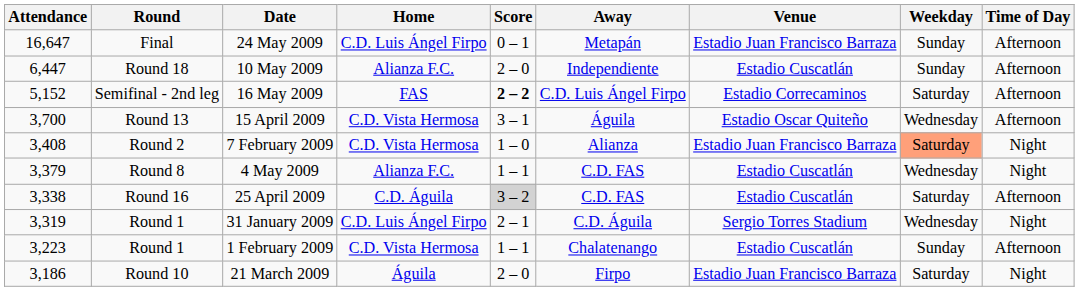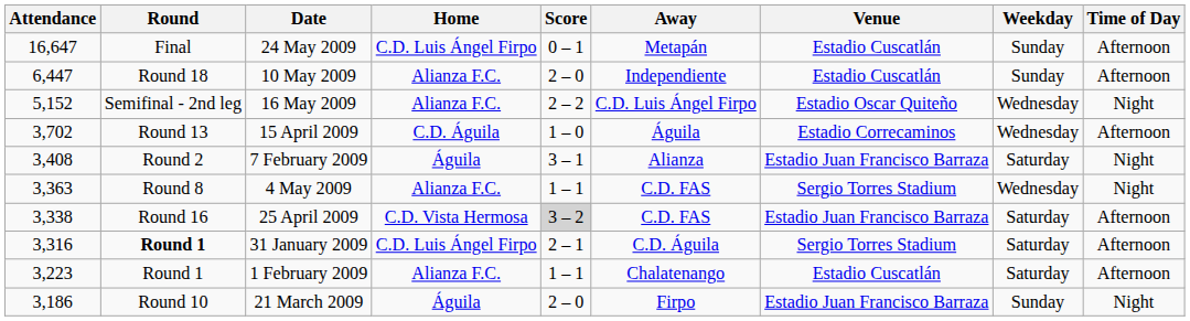 <table class="wikitable sortable" style="text-align:center;">
 <tr>
 <th>Attendance</th>
 <th>Round</th>
 <th>Date</th>
 <th>Home</th>
 <th>Score</th>
 <th>Away</th>
 <th>Venue</th>
 <th>Weekday</th>
 <th>Time of Day</th>
 </tr>
 <tr>
 <td>16,647</td>
 <td>Final</td>
 <td>24 May 2009</td>
 <td><a href='#'>C.D. Luis Ángel Firpo</a></td>
 <td>0 – 1</td>
 <td><a href='#'>Metapán</a></td>
-<td><a href='#'>Estadio Juan Francisco Barraza</a></td>
+<td><a href='#'>Estadio Cuscatlán</a></td>
 <td>Sunday</td>
 <td>Afternoon</td>
 </tr>
 <tr>
 <td>6,447</td>
 <td>Round 18</td>
 <td>10 May 2009</td>
 <td><a href='#'>Alianza F.C.</a></td>
 <td>2 – 0</td>
 <td><a href='#'>Independiente</a></td>
 <td><a href='#'>Estadio Cuscatlán</a></td>
 <td>Sunday</td>
 <td>Afternoon</td>
 </tr>
 <tr>
 <td>5,152</td>
 <td>Semifinal - 2nd leg</td>
 <td>16 May 2009</td>
-<td><a href='#'>FAS</a></td>
-<td><strong>2 – 2</strong></td>
+<td><a href='#'>Alianza F.C.</a></td>
+<td>2 – 2</td>
 <td><a href='#'>C.D. Luis Ángel Firpo</a></td>
-<td><a href='#'>Estadio Correcaminos</a></td>
-<td>Saturday</td>
-<td>Afternoon</td>
+<td><a href='#'>Estadio Oscar Quiteño</a></td>
+<td>Wednesday</td>
+<td>Night</td>
 </tr>
 <tr>
-<td>3,700</td>
+<td>3,702</td>
 <td>Round 13</td>
 <td>15 April 2009</td>
-<td><a href='#'>C.D. Vista Hermosa</a></td>
-<td>3 – 1</td>
+<td><a href='#'>C.D. Águila</a></td>
+<td>1 – 0</td>
 <td><a href='#'>Águila</a></td>
-<td><a href='#'>Estadio Oscar Quiteño</a></td>
+<td><a href='#'>Estadio Correcaminos</a></td>
 <td>Wednesday</td>
 <td>Afternoon</td>
 </tr>
 <tr>
 <td>3,408</td>
 <td>Round 2</td>
 <td>7 February 2009</td>
-<td><a href='#'>C.D. Vista Hermosa</a></td>
-<td>1 – 0</td>
+<td><a href='#'>Águila</a></td>
+<td>3 – 1</td>
 <td><a href='#'>Alianza</a></td>
 <td><a href='#'>Estadio Juan Francisco Barraza</a></td>
-<td style="background: lightsalmon;">Saturday</td>
+<td>Saturday</td>
 <td>Night</td>
 </tr>
 <tr>
-<td>3,379</td>
+<td>3,363</td>
 <td>Round 8</td>
 <td>4 May 2009</td>
 <td><a href='#'>Alianza F.C.</a></td>
 <td>1 – 1</td>
 <td><a href='#'>C.D. FAS</a></td>
-<td><a href='#'>Estadio Cuscatlán</a></td>
+<td><a href='#'>Sergio Torres Stadium</a></td>
 <td>Wednesday</td>
 <td>Night</td>
 </tr>
 <tr>
 <td>3,338</td>
 <td>Round 16</td>
 <td>25 April 2009</td>
-<td><a href='#'>C.D. Águila</a></td>
+<td><a href='#'>C.D. Vista Hermosa</a></td>
 <td style="background: lightgrey;">3 – 2</td>
 <td><a href='#'>C.D. FAS</a></td>
-<td><a href='#'>Estadio Cuscatlán</a></td>
+<td><a href='#'>Estadio Juan Francisco Barraza</a></td>
 <td>Saturday</td>
 <td>Afternoon</td>
 </tr>
 <tr>
-<td>3,319</td>
-<td>Round 1</td>
+<td>3,316</td>
+<td><strong>Round 1</strong></td>
 <td>31 January 2009</td>
 <td><a href='#'>C.D. Luis Ángel Firpo</a></td>
 <td>2 – 1</td>
 <td><a href='#'>C.D. Águila</a></td>
 <td><a href='#'>Sergio Torres Stadium</a></td>
-<td>Wednesday</td>
-<td>Night</td>
+<td>Saturday</td>
+<td>Afternoon</td>
 </tr>
 <tr>
 <td>3,223</td>
 <td>Round 1</td>
 <td>1 February 2009</td>
-<td><a href='#'>C.D. Vista Hermosa</a></td>
+<td><a href='#'>Alianza F.C.</a></td>
 <td>1 – 1</td>
 <td><a href='#'>Chalatenango</a></td>
 <td><a href='#'>Estadio Cuscatlán</a></td>
-<td>Sunday</td>
+<td>Saturday</td>
 <td>Afternoon</td>
 </tr>
 <tr>
 <td>3,186</td>
 <td>Round 10</td>
 <td>21 March 2009</td>
 <td><a href='#'>Águila</a></td>
 <td>2 – 0</td>
 <td><a href='#'>Firpo</a></td>
 <td><a href='#'>Estadio Juan Francisco Barraza</a></td>
-<td>Saturday</td>
+<td>Sunday</td>
 <td>Night</td>
 </tr>
 </table>
